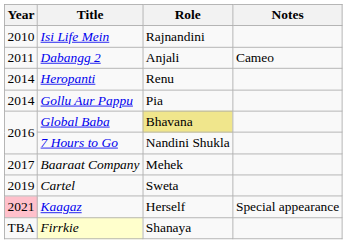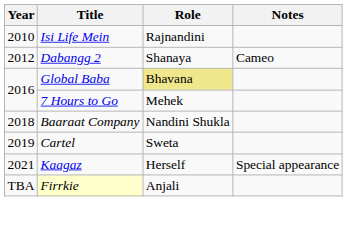 <table class="wikitable">
 <tr>
 <th>Year</th>
 <th>Title</th>
 <th>Role</th>
 <th>Notes</th>
 </tr>
 <tr>
 <td>2010</td>
 <td><em><a href='#'>Isi Life Mein</a></em></td>
 <td>Rajnandini</td>
 <td></td>
 </tr>
 <tr>
-<td>2011</td>
+<td>2012</td>
 <td><em><a href='#'>Dabangg 2</a></em></td>
-<td>Anjali</td>
+<td>Shanaya</td>
 <td>Cameo</td>
-</tr>
-<tr>
-<td>2014</td>
-<td><em><a href='#'>Heropanti</a></em></td>
-<td>Renu</td>
-<td></td>
-</tr>
-<tr>
-<td>2014</td>
-<td><em><a href='#'>Gollu Aur Pappu</a></em></td>
-<td>Pia</td>
-<td></td>
 </tr>
 <tr>
 <td rowspan="2">2016</td>
 <td><em><a href='#'>Global Baba</a></em></td>
 <td style="background: khaki;">Bhavana</td>
 <td></td>
 </tr>
 <tr>
 <td><em><a href='#'>7 Hours to Go</a></em></td>
-<td>Nandini Shukla</td>
+<td>Mehek</td>
 <td></td>
 </tr>
 <tr>
-<td>2017</td>
+<td>2018</td>
 <td><em>Baaraat Company</em></td>
-<td>Mehek</td>
+<td>Nandini Shukla</td>
 <td></td>
 </tr>
 <tr>
 <td>2019</td>
 <td><em>Cartel</em></td>
 <td>Sweta</td>
 <td></td>
 </tr>
 <tr>
-<td style="background: pink;">2021</td>
+<td>2021</td>
 <td><em><a href='#'>Kaagaz</a></em></td>
 <td>Herself</td>
 <td>Special appearance</td>
 </tr>
 <tr>
 <td>TBA</td>
 <td style="background:#FFFFCC;"><em>Firrkie</em> </td>
-<td>Shanaya</td>
+<td>Anjali</td>
 <td></td>
 </tr>
 </table>
